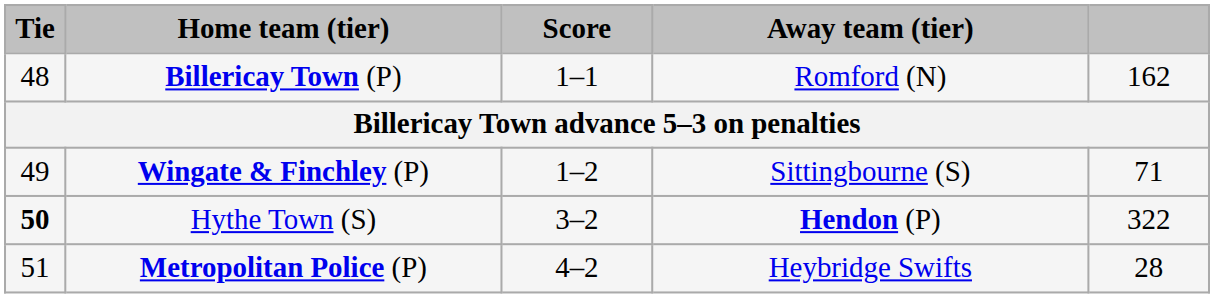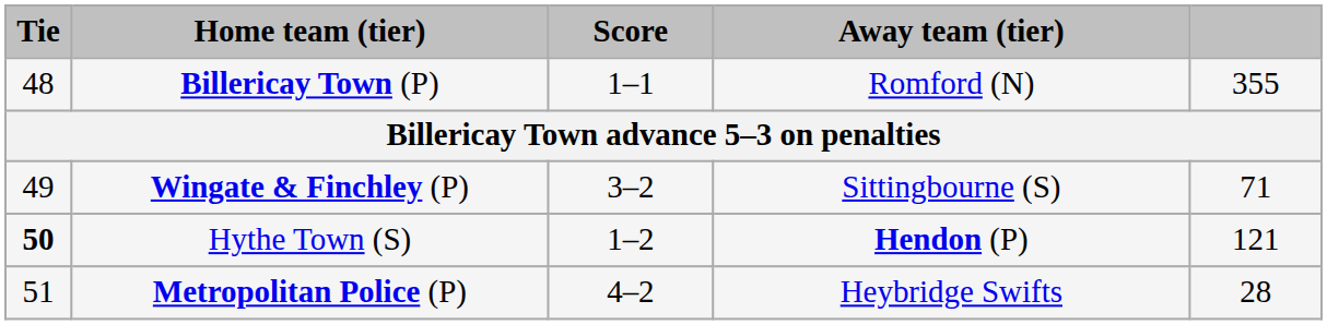 <table class="wikitable" style="width: 600px; background:WhiteSmoke; text-align:center; font-size:90%">
 <tr>
 <td scope="col" style="width:  5.00%; background:silver;"><strong>Tie</strong></td>
 <td scope="col" style="width: 36.25%; background:silver;"><strong>Home team (tier)</strong></td>
 <td scope="col" style="width: 12.50%; background:silver;"><strong>Score</strong></td>
 <td scope="col" style="width: 36.25%; background:silver;"><strong>Away team (tier)</strong></td>
 <td scope="col" style="width: 10.00%; background:silver;"><strong></strong></td>
 </tr>
 <tr>
 <td>48</td>
 <td><strong><a href='#'>Billericay Town</a></strong> (P)</td>
 <td>1–1</td>
 <td><a href='#'>Romford</a> (N)</td>
-<td>162</td>
+<td>355</td>
 </tr>
 <tr>
 <th colspan="5">Billericay Town advance 5–3 on penalties</th>
 </tr>
 <tr>
 <td>49</td>
 <td><strong><a href='#'>Wingate & Finchley</a></strong> (P)</td>
-<td>1–2</td>
+<td>3–2</td>
 <td><a href='#'>Sittingbourne</a> (S)</td>
 <td>71</td>
 </tr>
 <tr>
 <td><strong>50</strong></td>
 <td><a href='#'>Hythe Town</a> (S)</td>
-<td>3–2</td>
+<td>1–2</td>
 <td><strong><a href='#'>Hendon</a></strong> (P)</td>
-<td>322</td>
+<td>121</td>
 </tr>
 <tr>
 <td>51</td>
 <td><strong><a href='#'>Metropolitan Police</a></strong> (P)</td>
 <td>4–2</td>
 <td><a href='#'>Heybridge Swifts</a></td>
 <td>28</td>
 </tr>
 </table>
